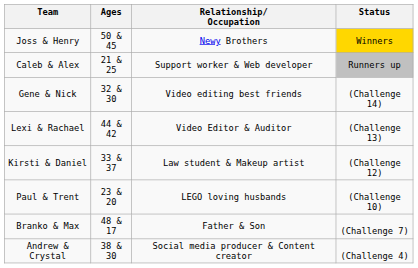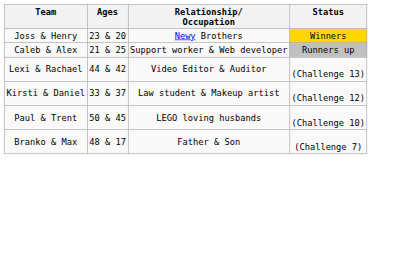 <table class="wikitable" style="text-align:center">
 <tr valign="top">
 <th>Team</th>
 <th>Ages</th>
 <th>Relationship/<br>Occupation</th>
 <th>Status</th>
 </tr>
 <tr>
 <td>Joss & Henry</td>
-<td>50 & 45</td>
+<td>23 & 20</td>
 <td><a href='#'>Newy</a> Brothers</td>
 <td style="background:gold">Winners</td>
 </tr>
 <tr>
 <td>Caleb & Alex</td>
 <td>21 & 25</td>
 <td>Support worker & Web developer</td>
 <td style="background:silver">Runners up</td>
-</tr>
-<tr>
-<td>Gene & Nick</td>
-<td>32 & 30</td>
-<td>Video editing best friends</td>
-<td><br>(Challenge 14)</td>
 </tr>
 <tr>
 <td>Lexi & Rachael</td>
 <td>44 & 42</td>
 <td>Video Editor & Auditor</td>
 <td><br>(Challenge 13)</td>
 </tr>
 <tr>
 <td>Kirsti & Daniel</td>
 <td>33 & 37</td>
 <td>Law student & Makeup artist</td>
 <td><br>(Challenge 12)</td>
 </tr>
 <tr>
 <td>Paul & Trent</td>
-<td>23 & 20</td>
+<td>50 & 45</td>
 <td>LEGO loving husbands</td>
 <td><br>(Challenge 10)</td>
 </tr>
 <tr>
 <td>Branko & Max</td>
 <td>48 & 17</td>
 <td>Father & Son</td>
 <td><br>(Challenge 7)</td>
 </tr>
-<tr>
-<td>Andrew & Crystal</td>
-<td>38 & 30</td>
-<td>Social media producer & Content creator</td>
-<td><br>(Challenge 4)</td>
-</tr>
 </table>
